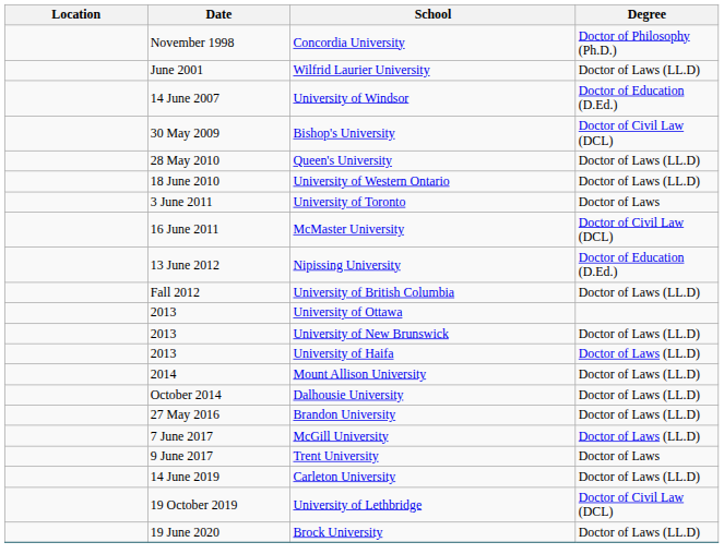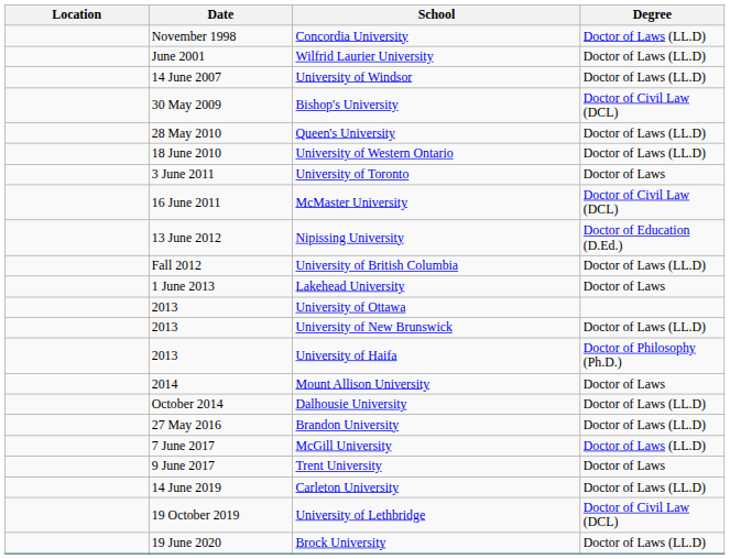 <table class="wikitable" width="100%" style="margin:0.5em 1em 0.5em 0; border:1px #005566 solid; border-collapse:collapse;">
 <tr>
 <th width="20%">Location</th>
 <th width="20%">Date</th>
 <th width="40%">School</th>
 <th width="20%">Degree</th>
 </tr>
 <tr>
 <td></td>
 <td>November 1998</td>
 <td><a href='#'>Concordia University</a></td>
-<td><a href='#'>Doctor of Philosophy</a> (Ph.D.)</td>
+<td><a href='#'>Doctor of Laws</a> (LL.D)</td>
 </tr>
 <tr>
 <td></td>
 <td>June 2001</td>
 <td><a href='#'>Wilfrid Laurier University</a></td>
 <td>Doctor of Laws (LL.D)</td>
 </tr>
 <tr>
 <td></td>
 <td>14 June 2007</td>
 <td><a href='#'>University of Windsor</a></td>
-<td><a href='#'>Doctor of Education</a> (D.Ed.)</td>
+<td>Doctor of Laws (LL.D)</td>
 </tr>
 <tr>
 <td></td>
 <td>30 May 2009</td>
 <td><a href='#'>Bishop's University</a></td>
 <td><a href='#'>Doctor of Civil Law</a>  (DCL)</td>
 </tr>
 <tr>
 <td></td>
 <td>28 May 2010</td>
 <td><a href='#'>Queen's University</a></td>
 <td>Doctor of Laws (LL.D)</td>
 </tr>
 <tr>
 <td></td>
 <td>18 June 2010</td>
 <td><a href='#'>University of Western Ontario</a></td>
 <td>Doctor of Laws (LL.D)</td>
 </tr>
 <tr>
 <td></td>
 <td>3 June 2011</td>
 <td><a href='#'>University of Toronto</a></td>
 <td>Doctor of Laws</td>
 </tr>
 <tr>
 <td></td>
 <td>16 June 2011</td>
 <td><a href='#'>McMaster University</a></td>
 <td><a href='#'>Doctor of Civil Law</a>  (DCL)</td>
 </tr>
 <tr>
 <td></td>
 <td>13 June 2012</td>
 <td><a href='#'>Nipissing University</a></td>
 <td><a href='#'>Doctor of Education</a> (D.Ed.)</td>
 </tr>
 <tr>
 <td></td>
 <td>Fall 2012</td>
 <td><a href='#'>University of British Columbia</a></td>
 <td>Doctor of Laws (LL.D)</td>
 </tr>
 <tr>
 <td></td>
+<td>1 June 2013</td>
+<td><a href='#'>Lakehead University</a></td>
+<td>Doctor of Laws</td>
+</tr>
+<tr>
+<td></td>
 <td>2013</td>
 <td><a href='#'>University of Ottawa</a></td>
 <td></td>
 </tr>
 <tr>
 <td></td>
 <td>2013</td>
 <td><a href='#'>University of New Brunswick</a></td>
 <td>Doctor of Laws (LL.D)</td>
 </tr>
 <tr>
 <td></td>
 <td>2013</td>
 <td><a href='#'>University of Haifa</a></td>
-<td><a href='#'>Doctor of Laws</a> (LL.D)</td>
+<td><a href='#'>Doctor of Philosophy</a> (Ph.D.)</td>
 </tr>
 <tr>
 <td></td>
 <td>2014</td>
 <td><a href='#'>Mount Allison University</a></td>
-<td>Doctor of Laws (LL.D)</td>
+<td>Doctor of Laws</td>
 </tr>
 <tr>
 <td></td>
 <td>October 2014</td>
 <td><a href='#'>Dalhousie University</a></td>
 <td>Doctor of Laws (LL.D)</td>
 </tr>
 <tr>
 <td></td>
 <td>27 May 2016</td>
 <td><a href='#'>Brandon University</a></td>
 <td>Doctor of Laws (LL.D)</td>
 </tr>
 <tr>
 <td></td>
 <td>7 June 2017</td>
 <td><a href='#'>McGill University</a></td>
 <td><a href='#'>Doctor of Laws</a> (LL.D)</td>
 </tr>
 <tr>
 <td></td>
 <td>9 June 2017</td>
 <td><a href='#'>Trent University</a></td>
 <td>Doctor of Laws</td>
 </tr>
 <tr>
 <td></td>
 <td>14 June 2019</td>
 <td><a href='#'>Carleton University</a></td>
 <td>Doctor of Laws (LL.D)</td>
 </tr>
 <tr>
 <td></td>
 <td>19 October 2019</td>
 <td><a href='#'>University of Lethbridge</a></td>
 <td><a href='#'>Doctor of Civil Law</a>  (DCL)</td>
 </tr>
 <tr>
 <td></td>
 <td>19 June 2020</td>
 <td><a href='#'>Brock University</a></td>
 <td>Doctor of Laws (LL.D)</td>
 </tr>
 <tr>
 </tr>
 </table>
